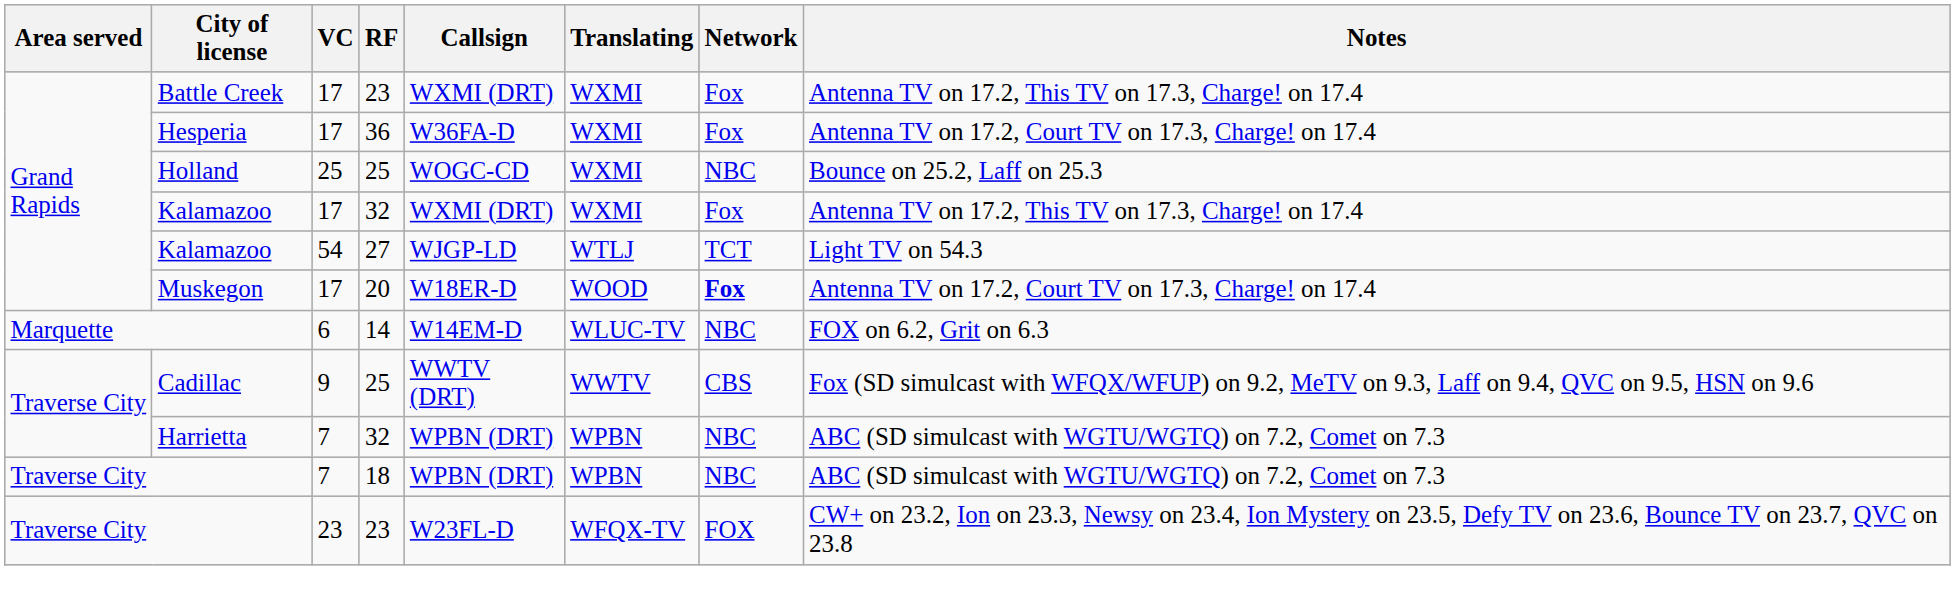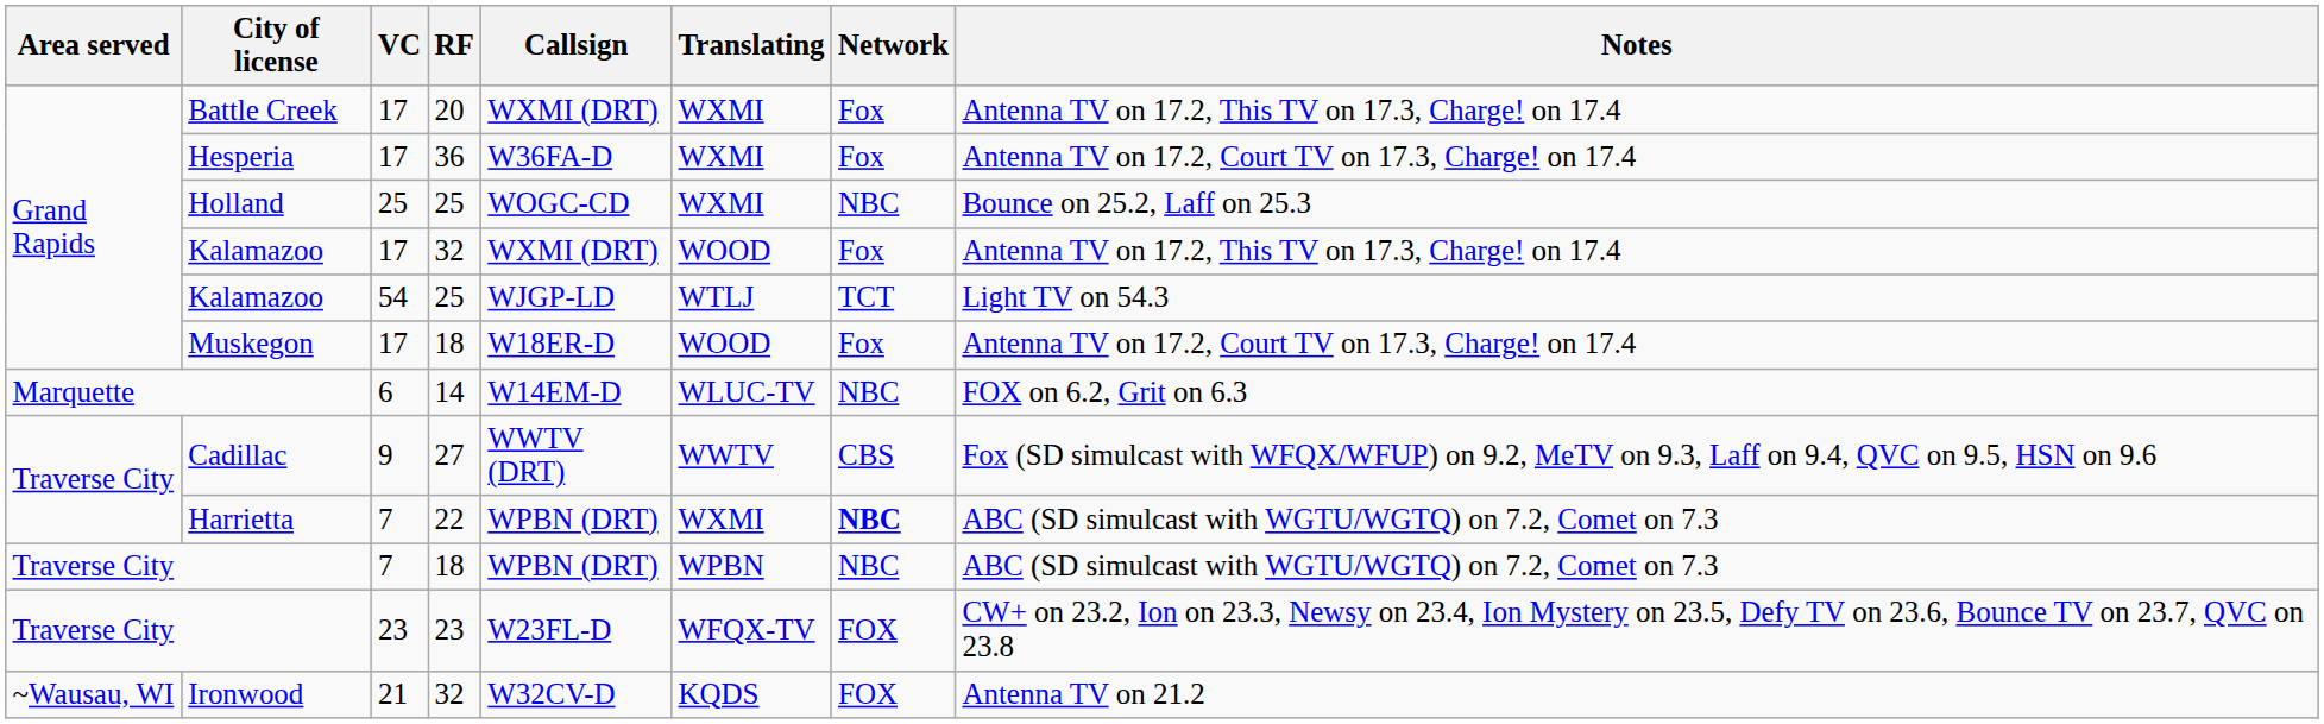 <table class="sortable wikitable" style="margin: 1em 1em 1em 0; background: #f9f9f9;">
 <tr>
 <th>Area served</th>
 <th>City of license</th>
 <th>VC</th>
 <th>RF</th>
 <th>Callsign</th>
 <th>Translating</th>
 <th>Network</th>
 <th class="unsortable">Notes</th>
 </tr>
 <tr>
 <td colspan="1" rowspan="6"><a href='#'>Grand Rapids</a></td>
 <td><a href='#'>Battle Creek</a></td>
 <td>17</td>
-<td>23</td>
+<td>20</td>
 <td><a href='#'>WXMI (DRT)</a></td>
 <td><a href='#'>WXMI</a></td>
 <td><a href='#'>Fox</a></td>
 <td><a href='#'>Antenna TV</a> on 17.2, <a href='#'>This TV</a> on 17.3, <a href='#'>Charge!</a> on 17.4</td>
 </tr>
 <tr style="vertical-align: top; text-align: left;">
 <td><a href='#'>Hesperia</a></td>
 <td>17</td>
 <td>36</td>
 <td><a href='#'>W36FA-D</a></td>
 <td><a href='#'>WXMI</a></td>
 <td><a href='#'>Fox</a></td>
 <td><a href='#'>Antenna TV</a> on 17.2, <a href='#'>Court TV</a> on 17.3, <a href='#'>Charge!</a> on 17.4</td>
 </tr>
 <tr style="vertical-align: top; text-align: left;">
 <td><a href='#'>Holland</a></td>
 <td>25</td>
 <td>25</td>
 <td><a href='#'>WOGC-CD</a></td>
 <td><a href='#'>WXMI</a></td>
 <td><a href='#'>NBC</a></td>
 <td><a href='#'>Bounce</a> on 25.2, <a href='#'>Laff</a> on 25.3</td>
 </tr>
 <tr>
 <td><a href='#'>Kalamazoo</a></td>
 <td>17</td>
 <td>32</td>
 <td><a href='#'>WXMI (DRT)</a></td>
-<td><a href='#'>WXMI</a></td>
+<td><a href='#'>WOOD</a></td>
 <td><a href='#'>Fox</a></td>
 <td><a href='#'>Antenna TV</a> on 17.2, <a href='#'>This TV</a> on 17.3, <a href='#'>Charge!</a> on 17.4</td>
 </tr>
 <tr style="vertical-align: top; text-align: left;">
 <td><a href='#'>Kalamazoo</a></td>
 <td>54</td>
-<td>27</td>
+<td>25</td>
 <td><a href='#'>WJGP-LD</a></td>
 <td><a href='#'>WTLJ</a></td>
 <td><a href='#'>TCT</a></td>
 <td><a href='#'>Light TV</a> on 54.3</td>
 </tr>
 <tr style="vertical-align: top; text-align: left;">
 <td><a href='#'>Muskegon</a></td>
 <td>17</td>
-<td>20</td>
+<td>18</td>
 <td><a href='#'>W18ER-D</a></td>
 <td><a href='#'>WOOD</a></td>
-<td><strong><a href='#'>Fox</a></strong></td>
+<td><a href='#'>Fox</a></td>
 <td><a href='#'>Antenna TV</a> on 17.2, <a href='#'>Court TV</a> on 17.3, <a href='#'>Charge!</a> on 17.4</td>
 </tr>
 <tr>
 <td colspan="2"><a href='#'>Marquette</a></td>
 <td>6</td>
 <td>14</td>
 <td><a href='#'>W14EM-D</a></td>
 <td><a href='#'>WLUC-TV</a></td>
 <td><a href='#'>NBC</a></td>
 <td><a href='#'>FOX</a> on 6.2, <a href='#'>Grit</a> on 6.3</td>
 </tr>
 <tr>
 <td colspan="1" rowspan="2"><a href='#'>Traverse City</a></td>
 <td><a href='#'>Cadillac</a></td>
 <td>9</td>
-<td>25</td>
+<td>27</td>
 <td><a href='#'>WWTV (DRT)</a></td>
 <td><a href='#'>WWTV</a></td>
 <td><a href='#'>CBS</a></td>
 <td><a href='#'>Fox</a> (SD simulcast with <a href='#'>WFQX/WFUP</a>) on 9.2, <a href='#'>MeTV</a> on 9.3, <a href='#'>Laff</a> on 9.4, <a href='#'>QVC</a> on 9.5, <a href='#'>HSN</a> on 9.6</td>
 </tr>
 <tr>
 <td><a href='#'>Harrietta</a></td>
 <td>7</td>
-<td>32</td>
+<td>22</td>
 <td><a href='#'>WPBN (DRT)</a></td>
-<td><a href='#'>WPBN</a></td>
-<td><a href='#'>NBC</a></td>
+<td><a href='#'>WXMI</a></td>
+<td><strong><a href='#'>NBC</a></strong></td>
 <td><a href='#'>ABC</a> (SD simulcast with <a href='#'>WGTU/WGTQ</a>) on 7.2, <a href='#'>Comet</a> on 7.3</td>
 </tr>
 <tr>
 <td colspan="2"><a href='#'>Traverse City</a></td>
 <td>7</td>
 <td>18</td>
 <td><a href='#'>WPBN (DRT)</a></td>
 <td><a href='#'>WPBN</a></td>
 <td><a href='#'>NBC</a></td>
 <td><a href='#'>ABC</a> (SD simulcast with <a href='#'>WGTU/WGTQ</a>) on 7.2, <a href='#'>Comet</a> on 7.3</td>
 </tr>
 <tr>
 <td colspan="2"><a href='#'>Traverse City</a></td>
 <td>23</td>
 <td>23</td>
 <td><a href='#'>W23FL-D</a></td>
 <td><a href='#'>WFQX-TV</a></td>
 <td><a href='#'>FOX</a></td>
 <td><a href='#'>CW+</a> on 23.2, <a href='#'>Ion</a> on 23.3, <a href='#'>Newsy</a> on 23.4, <a href='#'>Ion Mystery</a> on 23.5, <a href='#'>Defy TV</a> on 23.6, <a href='#'>Bounce TV</a> on 23.7, <a href='#'>QVC</a> on 23.8</td>
 </tr>
+<tr>
+<td>~<a href='#'>Wausau, WI</a></td>
+<td><a href='#'>Ironwood</a></td>
+<td>21</td>
+<td>32</td>
+<td><a href='#'>W32CV-D</a></td>
+<td><a href='#'>KQDS</a></td>
+<td><a href='#'>FOX</a></td>
+<td><a href='#'>Antenna TV</a> on 21.2</td>
+</tr>
 </table>
